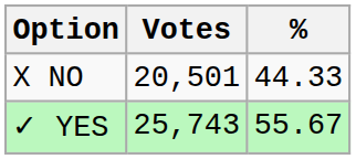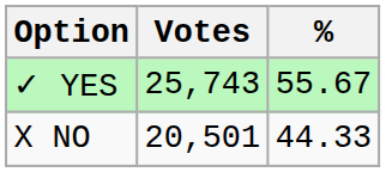 <table class="wikitable">
 <tr>
 <th>Option</th>
 <th>Votes</th>
 <th>%</th>
 </tr>
 <tr>
+<td style=background:#bbf8be>✓ YES</td>
+<td style=background:#bbf8be>25,743</td>
+<td style=background:#bbf8be>55.67</td>
+</tr>
+<tr>
 <td>X NO</td>
 <td>20,501</td>
 <td>44.33</td>
 </tr>
-<tr>
-<td style=background:#bbf8be>✓ YES</td>
-<td style=background:#bbf8be>25,743</td>
-<td style=background:#bbf8be>55.67</td>
-</tr>
 </table>
